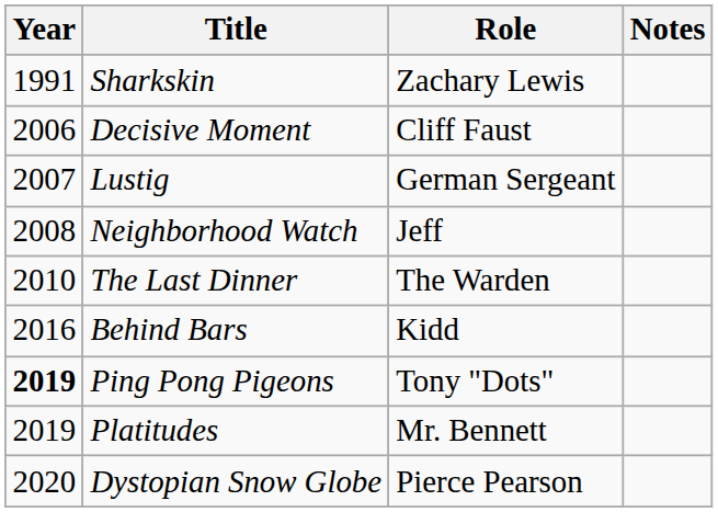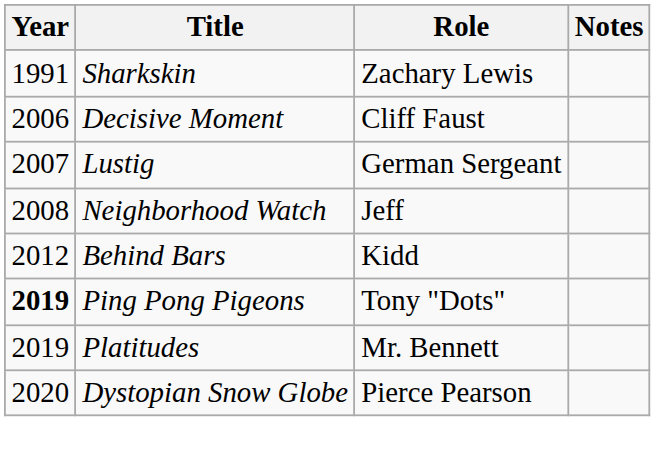 <table class="wikitable sortable">
 <tr>
 <th>Year</th>
 <th>Title</th>
 <th>Role</th>
 <th class="unsortable">Notes</th>
 </tr>
 <tr>
 <td>1991</td>
 <td><em>Sharkskin</em></td>
 <td>Zachary Lewis</td>
 <td></td>
 </tr>
 <tr>
 <td>2006</td>
 <td><em>Decisive Moment</em></td>
 <td>Cliff Faust</td>
 <td></td>
 </tr>
 <tr>
 <td>2007</td>
 <td><em>Lustig</em></td>
 <td>German Sergeant</td>
 <td></td>
 </tr>
 <tr>
 <td>2008</td>
 <td><em>Neighborhood Watch</em></td>
 <td>Jeff</td>
 <td></td>
 </tr>
 <tr>
-<td>2010</td>
-<td data-sort-value="Last Dinner, The"><em>The Last Dinner</em></td>
-<td>The Warden</td>
-<td></td>
-</tr>
-<tr>
-<td>2016</td>
+<td>2012</td>
 <td><em>Behind Bars</em></td>
 <td>Kidd</td>
 <td></td>
 </tr>
 <tr>
 <td><strong>2019</strong></td>
 <td><em>Ping Pong Pigeons</em></td>
 <td>Tony "Dots"</td>
 <td></td>
 </tr>
 <tr>
 <td>2019</td>
 <td><em>Platitudes</em></td>
 <td>Mr. Bennett</td>
 <td></td>
 </tr>
 <tr>
 <td>2020</td>
 <td><em>Dystopian Snow Globe</em></td>
 <td>Pierce Pearson</td>
 <td></td>
 </tr>
 </table>
